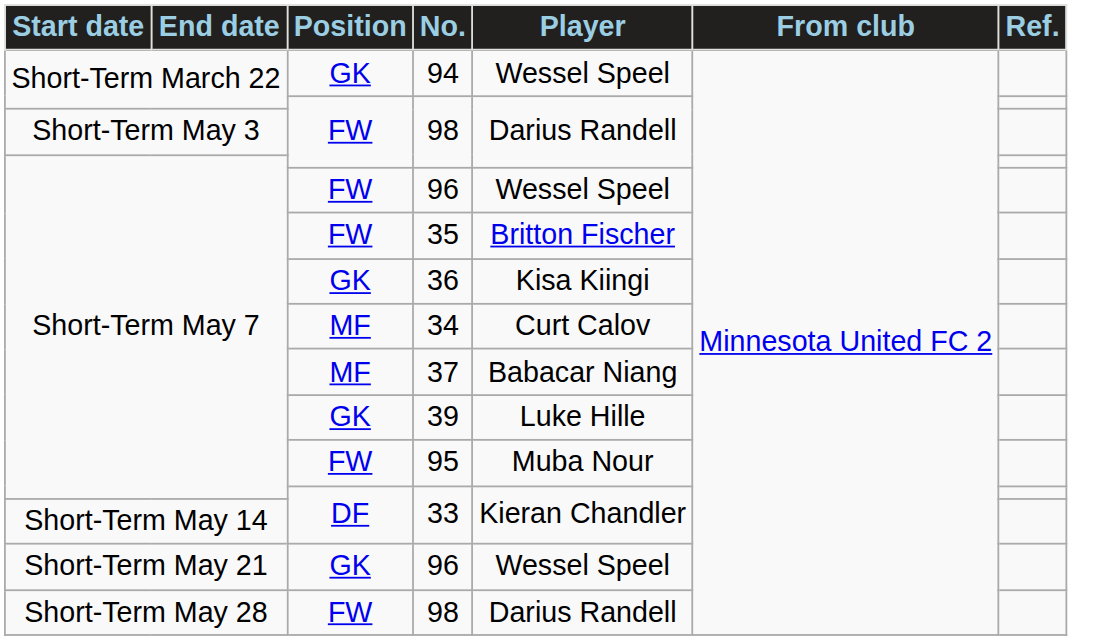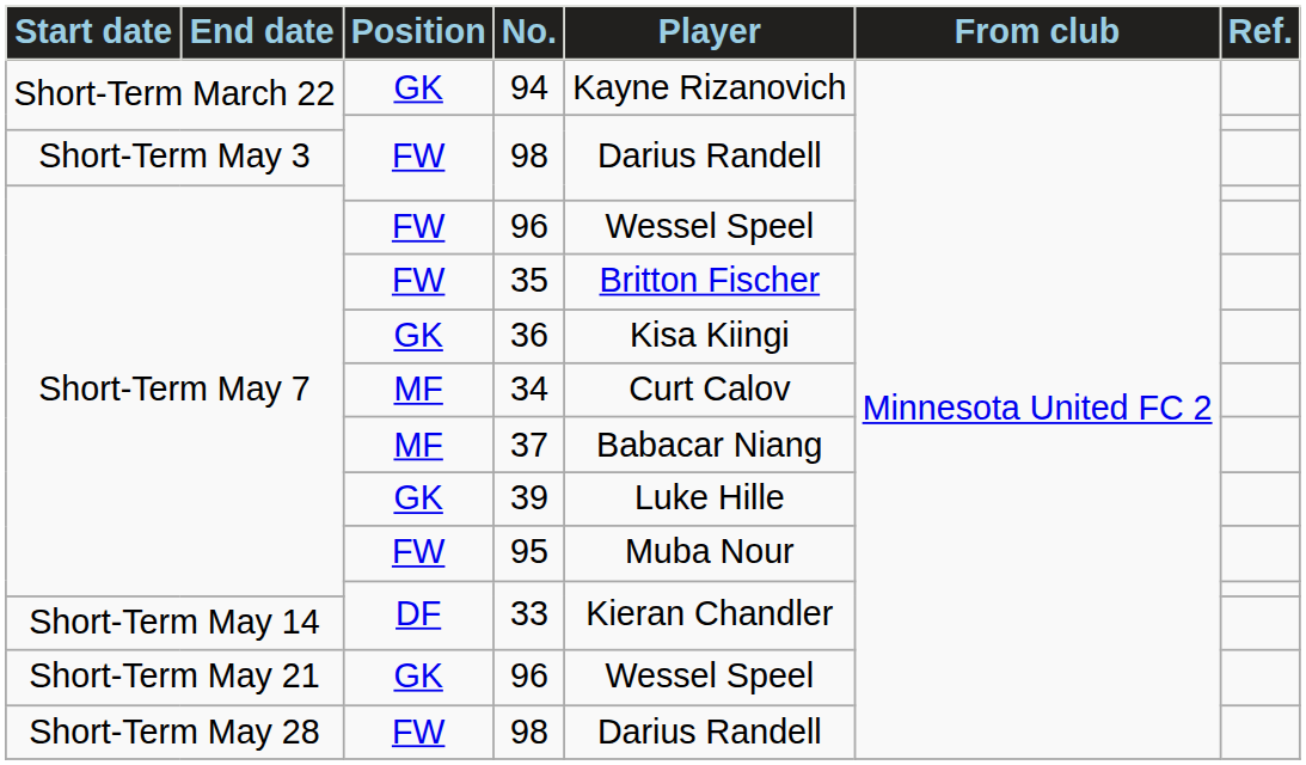 <table class="wikitable sortable" style="text-align:center">
 <tr>
 <th style="background:#21201E;color:#9BCEE3;border:1px solid #E1E2DD">Start date</th>
 <th style="background:#21201E;color:#9BCEE3;border:1px solid #E1E2DD">End date</th>
 <th style="background:#21201E;color:#9BCEE3;border:1px solid #E1E2DD">Position</th>
 <th style="background:#21201E;color:#9BCEE3;border:1px solid #E1E2DD">No.</th>
 <th style="background:#21201E;color:#9BCEE3;border:1px solid #E1E2DD">Player</th>
 <th style="background:#21201E;color:#9BCEE3;border:1px solid #E1E2DD">From club</th>
 <th style="background:#21201E;color:#9BCEE3;border:1px solid #E1E2DD">Ref.</th>
 </tr>
 <tr>
 <td colspan="2" rowspan="2">Short-Term March 22</td>
 <td><a href='#'>GK</a></td>
 <td>94</td>
-<td> Wessel Speel</td>
+<td> Kayne Rizanovich</td>
 <td rowspan="15"> <a href='#'>Minnesota United FC 2</a></td>
 <td></td>
 </tr>
 <tr>
 <td rowspan="3"><a href='#'>FW</a></td>
 <td rowspan="3">98</td>
 <td rowspan="3"> Darius Randell</td>
 <td></td>
 </tr>
 <tr>
 <td colspan="2">Short-Term May 3</td>
 <td></td>
 </tr>
 <tr>
 <td colspan="2" rowspan="9">Short-Term May 7</td>
 <td></td>
 </tr>
 <tr>
 <td><a href='#'>FW</a></td>
 <td>96</td>
 <td> Wessel Speel</td>
 <td></td>
 </tr>
 <tr>
 <td><a href='#'>FW</a></td>
 <td>35</td>
 <td> <a href='#'>Britton Fischer</a></td>
 <td></td>
 </tr>
 <tr>
 <td><a href='#'>GK</a></td>
 <td>36</td>
 <td> Kisa Kiingi</td>
 <td></td>
 </tr>
 <tr>
 <td><a href='#'>MF</a></td>
 <td>34</td>
 <td> Curt Calov</td>
 <td></td>
 </tr>
 <tr>
 <td><a href='#'>MF</a></td>
 <td>37</td>
 <td> Babacar Niang</td>
 <td></td>
 </tr>
 <tr>
 <td><a href='#'>GK</a></td>
 <td>39</td>
 <td> Luke Hille</td>
 <td></td>
 </tr>
 <tr>
 <td><a href='#'>FW</a></td>
 <td>95</td>
 <td> Muba Nour</td>
 <td></td>
 </tr>
 <tr>
 <td rowspan="2"><a href='#'>DF</a></td>
 <td rowspan="2">33</td>
 <td rowspan="2"> Kieran Chandler</td>
 <td></td>
 </tr>
 <tr>
 <td colspan="2">Short-Term May 14</td>
 <td></td>
 </tr>
 <tr>
 <td colspan="2">Short-Term May 21</td>
 <td><a href='#'>GK</a></td>
 <td>96</td>
 <td> Wessel Speel</td>
 <td></td>
 </tr>
 <tr>
 <td colspan="2">Short-Term May 28</td>
 <td><a href='#'>FW</a></td>
 <td>98</td>
 <td> Darius Randell</td>
 <td></td>
 </tr>
 </table>
